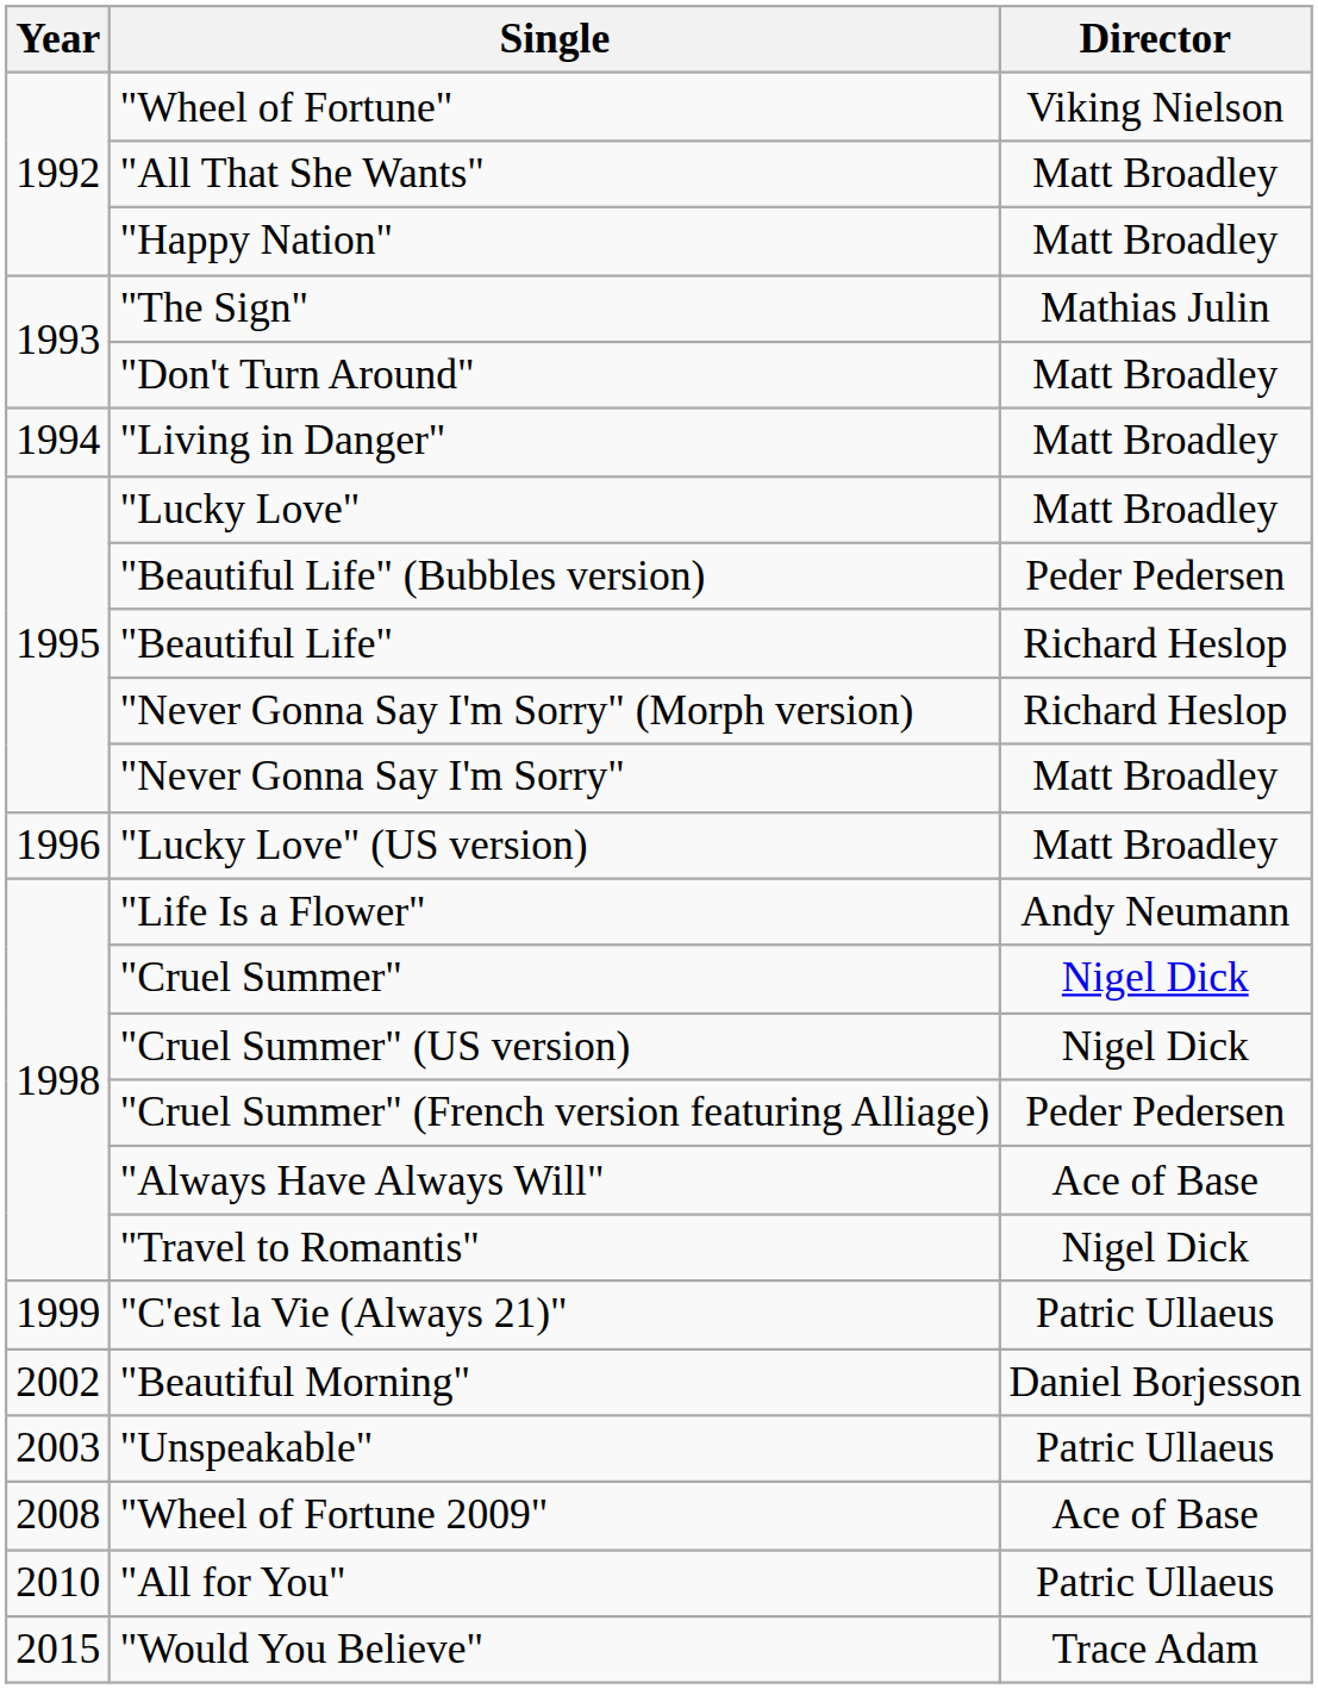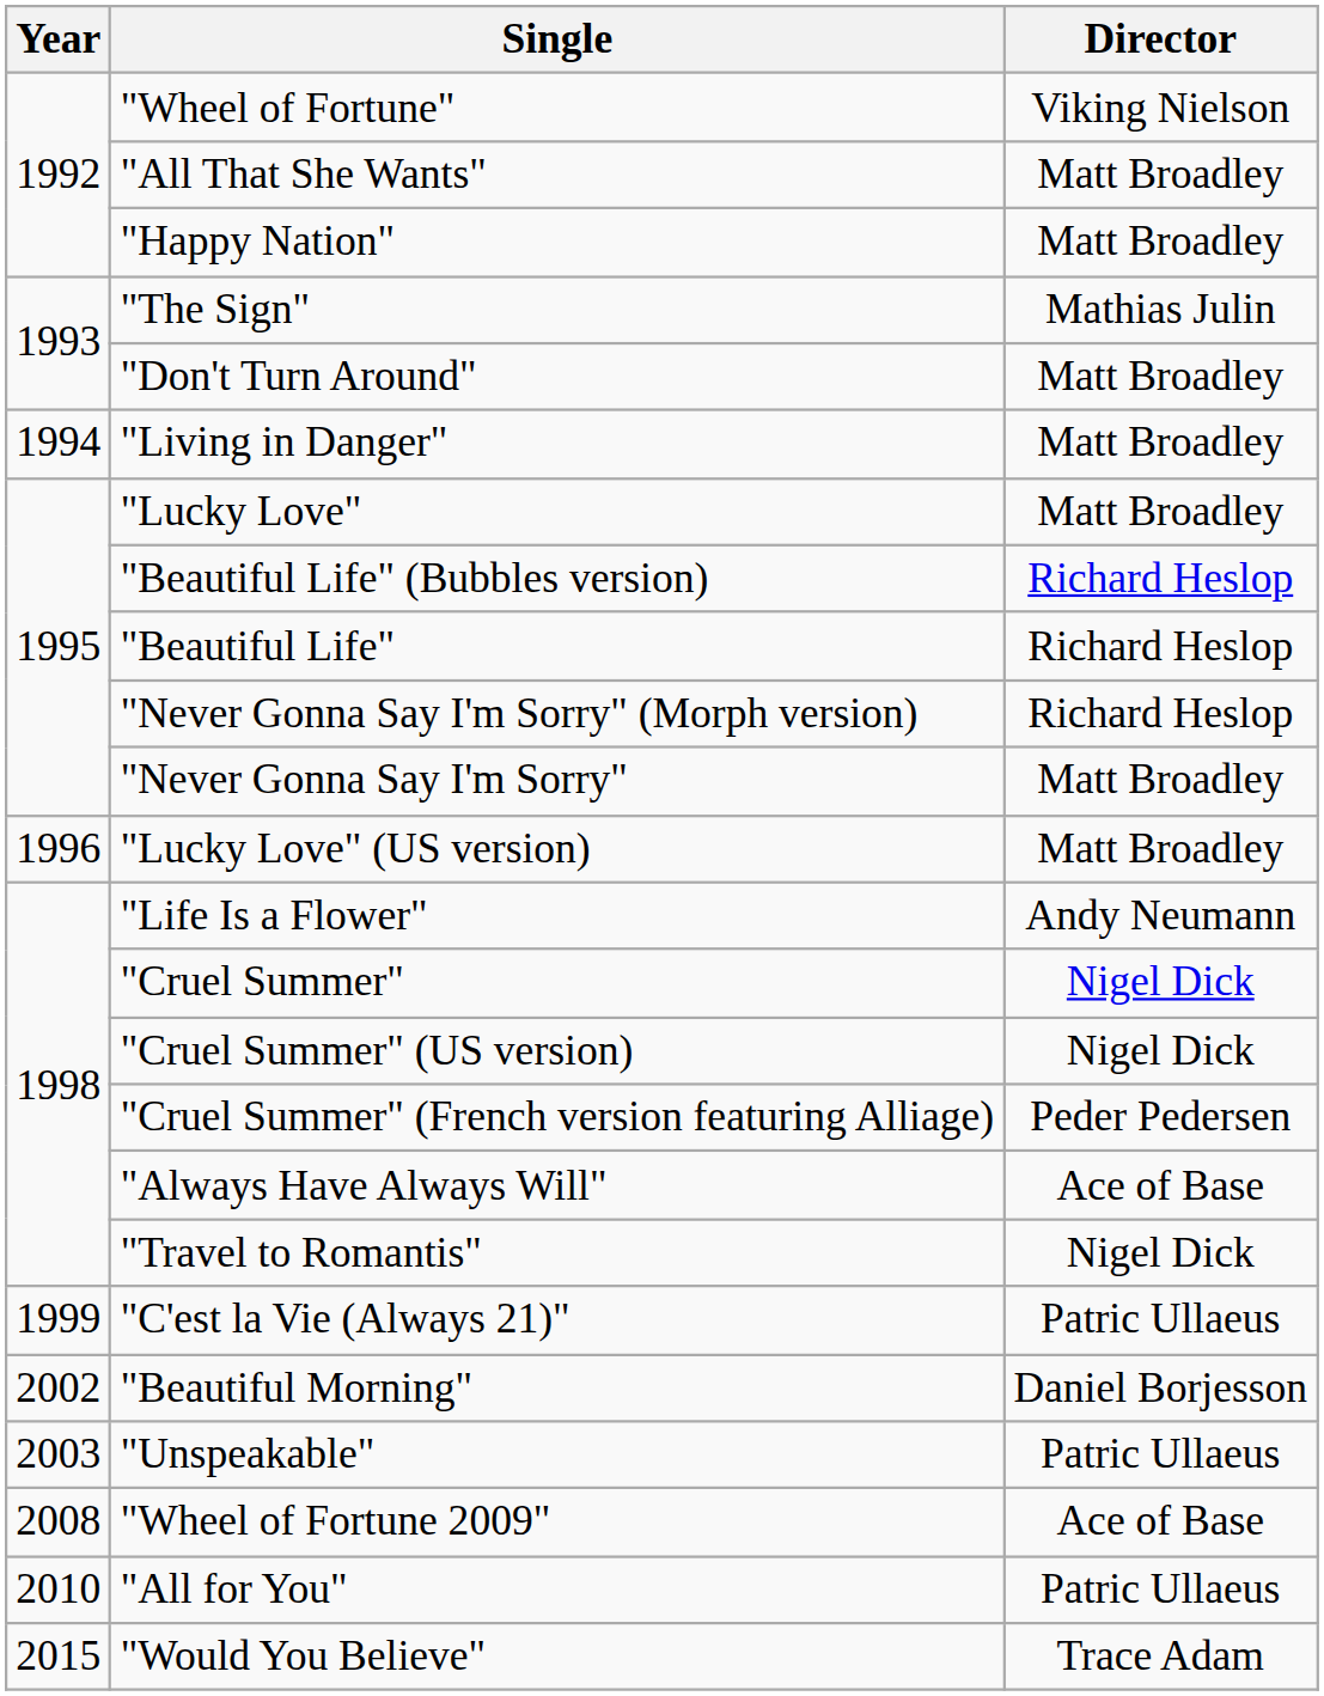 <table class="wikitable">
 <tr>
 <th align="left">Year</th>
 <th align="left">Single</th>
 <th align="left">Director</th>
 </tr>
 <tr>
 <td style="text-align:left;" rowspan="3">1992</td>
 <td align="left">"Wheel of Fortune"</td>
 <td style="text-align:center;">Viking Nielson</td>
 </tr>
 <tr>
 <td align="left">"All That She Wants"</td>
 <td style="text-align:center;">Matt Broadley</td>
 </tr>
 <tr>
 <td align="left">"Happy Nation"</td>
 <td style="text-align:center;">Matt Broadley</td>
 </tr>
 <tr>
 <td style="text-align:left;" rowspan="2">1993</td>
 <td align="left">"The Sign"</td>
 <td style="text-align:center;">Mathias Julin</td>
 </tr>
 <tr>
 <td align="left">"Don't Turn Around"</td>
 <td style="text-align:center;">Matt Broadley</td>
 </tr>
 <tr>
 <td style="text-align:left;" rowspan="1">1994</td>
 <td align="left">"Living in Danger"</td>
 <td style="text-align:center;">Matt Broadley</td>
 </tr>
 <tr>
 <td style="text-align:left;" rowspan="5">1995</td>
 <td align="left">"Lucky Love"</td>
 <td style="text-align:center;">Matt Broadley</td>
 </tr>
 <tr>
 <td align="left">"Beautiful Life" (Bubbles version)</td>
-<td style="text-align:center;">Peder Pedersen</td>
+<td style="text-align:center;"><a href='#'>Richard Heslop</a></td>
 </tr>
 <tr>
 <td align="left">"Beautiful Life"</td>
 <td style="text-align:center;">Richard Heslop</td>
 </tr>
 <tr>
 <td align="left">"Never Gonna Say I'm Sorry" (Morph version)</td>
 <td style="text-align:center;">Richard Heslop</td>
 </tr>
 <tr>
 <td align="left">"Never Gonna Say I'm Sorry"</td>
 <td style="text-align:center;">Matt Broadley</td>
 </tr>
 <tr>
 <td style="text-align:left;" rowspan="1">1996</td>
 <td align="left">"Lucky Love" (US version)</td>
 <td style="text-align:center;">Matt Broadley</td>
 </tr>
 <tr>
 <td style="text-align:left;" rowspan="6">1998</td>
 <td align="left">"Life Is a Flower"</td>
 <td style="text-align:center;">Andy Neumann</td>
 </tr>
 <tr>
 <td align="left">"Cruel Summer"</td>
 <td style="text-align:center;"><a href='#'>Nigel Dick</a></td>
 </tr>
 <tr>
 <td align="left">"Cruel Summer" (US version)</td>
 <td style="text-align:center;">Nigel Dick</td>
 </tr>
 <tr>
 <td align="left">"Cruel Summer" (French version featuring Alliage)</td>
 <td style="text-align:center;">Peder Pedersen</td>
 </tr>
 <tr>
 <td align="left">"Always Have Always Will"</td>
 <td style="text-align:center;">Ace of Base</td>
 </tr>
 <tr>
 <td align="left">"Travel to Romantis"</td>
 <td style="text-align:center;">Nigel Dick</td>
 </tr>
 <tr>
 <td align="left">1999</td>
 <td align="left">"C'est la Vie (Always 21)"</td>
 <td style="text-align:center;">Patric Ullaeus</td>
 </tr>
 <tr>
 <td align="left">2002</td>
 <td align="left">"Beautiful Morning"</td>
 <td style="text-align:center;">Daniel Borjesson</td>
 </tr>
 <tr>
 <td align="left">2003</td>
 <td align="left">"Unspeakable"</td>
 <td style="text-align:center;">Patric Ullaeus</td>
 </tr>
 <tr>
 <td align="left">2008</td>
 <td align="left">"Wheel of Fortune 2009"</td>
 <td style="text-align:center;">Ace of Base</td>
 </tr>
 <tr>
 <td align="left">2010</td>
 <td align="left">"All for You"</td>
 <td style="text-align:center;">Patric Ullaeus</td>
 </tr>
 <tr>
 <td align="left">2015</td>
 <td align="left">"Would You Believe"</td>
 <td style="text-align:center;">Trace Adam</td>
 </tr>
 </table>
